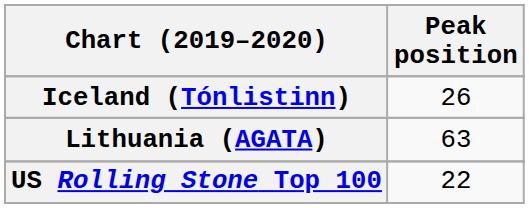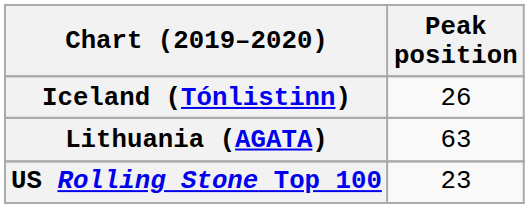 <table class="wikitable sortable plainrowheaders" style="text-align:center;">
 <tr>
 <th>Chart (2019–2020)</th>
 <th>Peak<br>position</th>
 </tr>
 <tr>
 </tr>
 <tr>
 </tr>
 <tr>
 </tr>
 <tr>
 </tr>
 <tr>
 </tr>
 <tr>
 <th scope="row">Iceland (<a href='#'>Tónlistinn</a>)</th>
 <td>26</td>
 </tr>
 <tr>
 </tr>
 <tr>
 <th scope="row">Lithuania (<a href='#'>AGATA</a>)</th>
 <td>63</td>
 </tr>
 <tr>
 </tr>
 <tr>
 </tr>
 <tr>
 </tr>
 <tr>
 </tr>
 <tr>
 </tr>
 <tr>
 </tr>
 <tr>
 </tr>
 <tr>
 <th scope="row">US <a href='#'><em>Rolling Stone</em> Top 100</a></th>
-<td>22</td>
+<td>23</td>
 </tr>
 </table>
